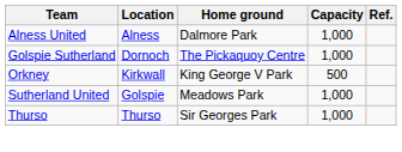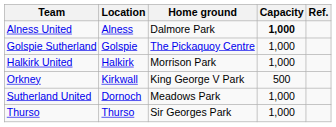 <table class="wikitable sortable">
 <tr>
 <th>Team</th>
 <th>Location</th>
 <th>Home ground</th>
 <th>Capacity</th>
 <th>Ref.</th>
 </tr>
 <tr>
 <td><a href='#'>Alness United</a></td>
 <td><a href='#'>Alness</a></td>
 <td>Dalmore Park</td>
+<td align=center><strong>1,000</strong></td>
+<td></td>
+</tr>
+<tr>
+<td><a href='#'>Golspie Sutherland</a></td>
+<td><a href='#'>Golspie</a></td>
+<td><a href='#'>The Pickaquoy Centre</a></td>
 <td align=center>1,000</td>
 <td></td>
 </tr>
 <tr>
-<td><a href='#'>Golspie Sutherland</a></td>
-<td><a href='#'>Dornoch</a></td>
-<td><a href='#'>The Pickaquoy Centre</a></td>
+<td><a href='#'>Halkirk United</a></td>
+<td><a href='#'>Halkirk</a></td>
+<td>Morrison Park</td>
 <td align=center>1,000</td>
 <td></td>
 </tr>
 <tr>
 <td><a href='#'>Orkney</a></td>
 <td><a href='#'>Kirkwall</a></td>
 <td>King George V Park</td>
 <td align=center>500</td>
 <td></td>
 </tr>
 <tr>
 <td><a href='#'>Sutherland United</a></td>
-<td><a href='#'>Golspie</a></td>
+<td><a href='#'>Dornoch</a></td>
 <td>Meadows Park</td>
 <td align=center>1,000</td>
 <td></td>
 </tr>
 <tr>
 <td><a href='#'>Thurso</a></td>
 <td><a href='#'>Thurso</a></td>
 <td>Sir Georges Park</td>
 <td align=center>1,000</td>
 <td></td>
 </tr>
 </table>
